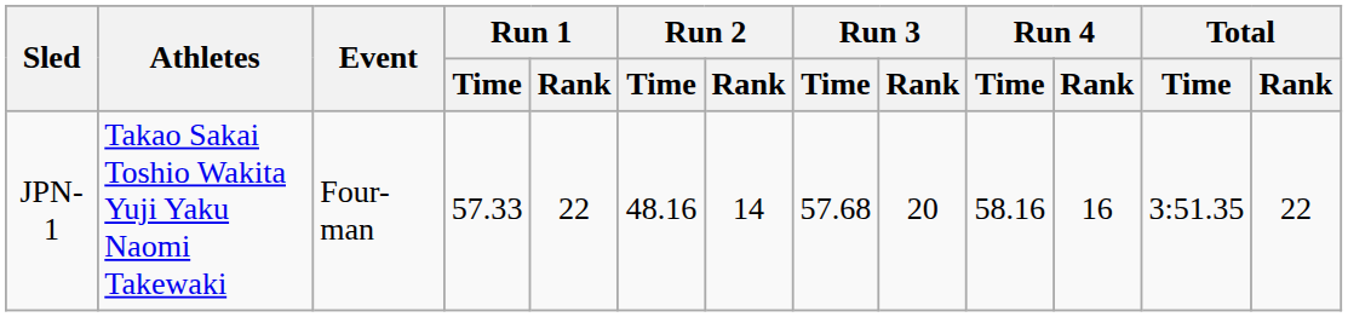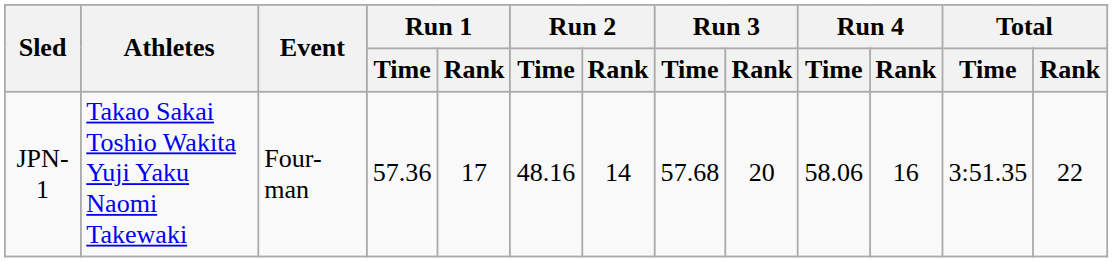 <table class="wikitable"  border="1" style="font-size:90%">
 <tr>
 <th rowspan="2">Sled</th>
 <th rowspan="2">Athletes</th>
 <th rowspan="2">Event</th>
 <th colspan="2">Run 1</th>
 <th colspan="2">Run 2</th>
 <th colspan="2">Run 3</th>
 <th colspan="2">Run 4</th>
 <th colspan="2">Total</th>
 </tr>
 <tr>
 <th>Time</th>
 <th>Rank</th>
 <th>Time</th>
 <th>Rank</th>
 <th>Time</th>
 <th>Rank</th>
 <th>Time</th>
 <th>Rank</th>
 <th>Time</th>
 <th>Rank</th>
 </tr>
 <tr>
 <td align="center">JPN-1</td>
 <td><a href='#'>Takao Sakai</a><br><a href='#'>Toshio Wakita</a><br><a href='#'>Yuji Yaku</a><br><a href='#'>Naomi Takewaki</a></td>
 <td>Four-man</td>
-<td align="center">57.33</td>
-<td align="center">22</td>
+<td align="center">57.36</td>
+<td align="center">17</td>
 <td align="center">48.16</td>
 <td align="center">14</td>
 <td align="center">57.68</td>
 <td align="center">20</td>
-<td align="center">58.16</td>
+<td align="center">58.06</td>
 <td align="center">16</td>
 <td align="center">3:51.35</td>
 <td align="center">22</td>
 </tr>
 </table>
